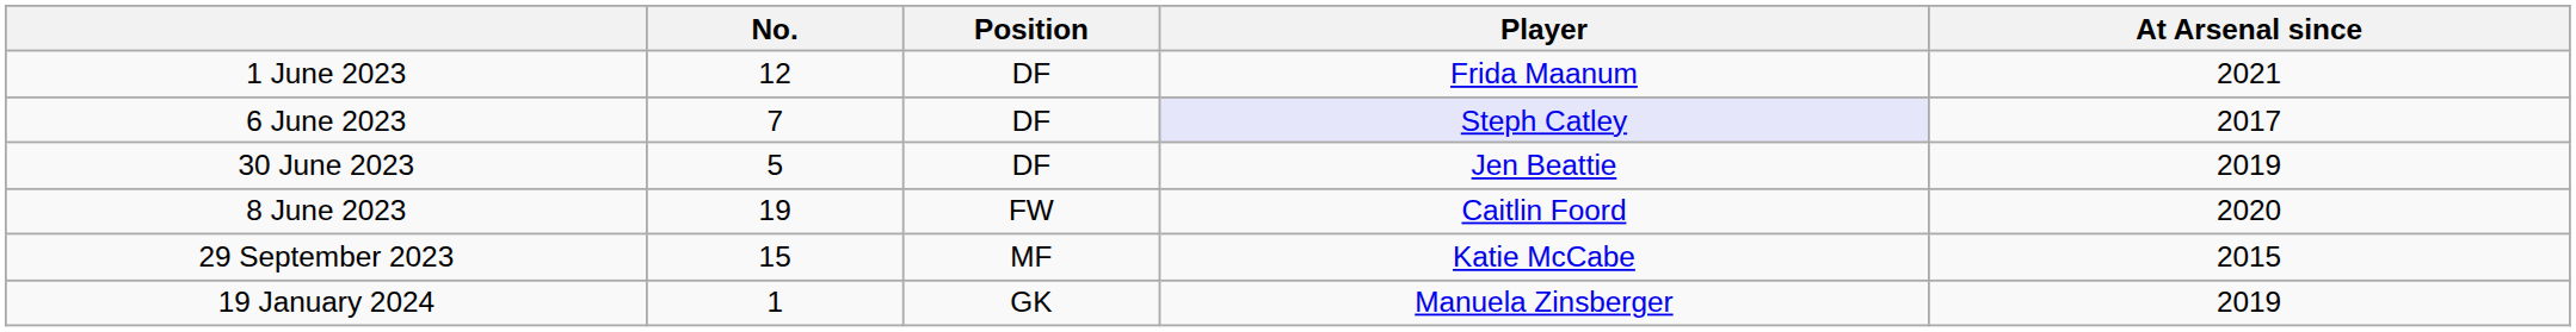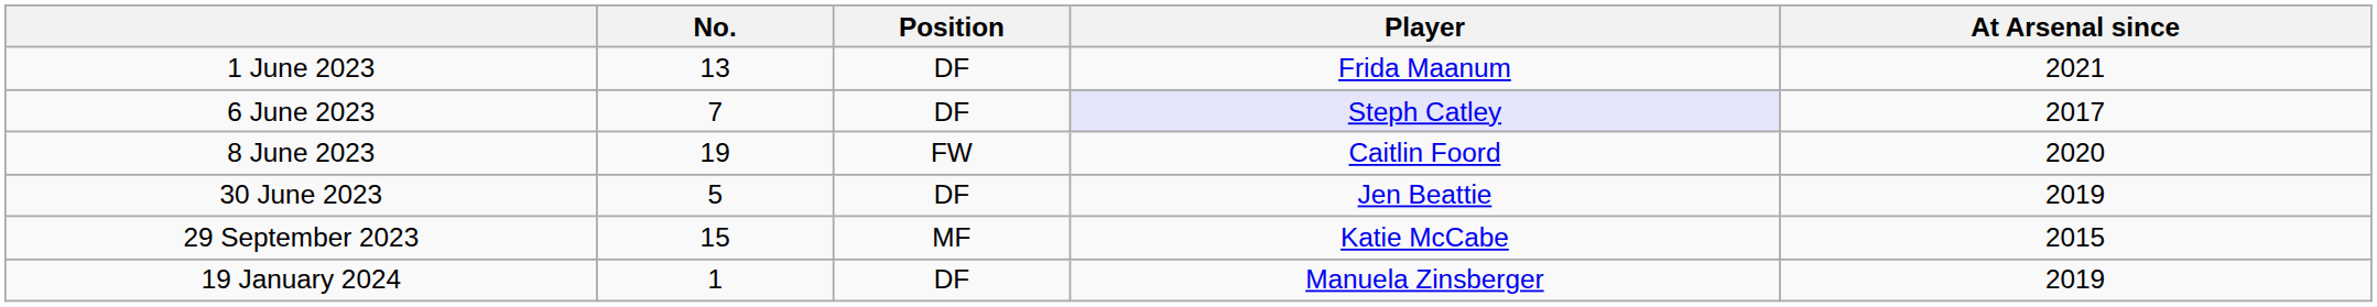 <table class="wikitable sortable" style="width:95%; text-align:center; font-size:85%; text-align:centre;">
 <tr>
 <th width="25%"></th>
 <th width="10%">No.</th>
 <th width="10%">Position</th>
 <th>Player</th>
 <th width="25%">At Arsenal since</th>
 </tr>
 <tr>
 <td>1 June 2023</td>
-<td>12</td>
+<td>13</td>
 <td>DF</td>
 <td> <a href='#'>Frida Maanum</a></td>
 <td>2021</td>
 </tr>
 <tr>
 <td>6 June 2023</td>
 <td>7</td>
 <td>DF</td>
 <td style="background: lavender;"> <a href='#'>Steph Catley</a></td>
 <td>2017</td>
 </tr>
 <tr>
+<td>8 June 2023</td>
+<td>19</td>
+<td>FW</td>
+<td> <a href='#'>Caitlin Foord</a></td>
+<td>2020</td>
+</tr>
+<tr>
 <td>30 June 2023</td>
 <td>5</td>
 <td>DF</td>
 <td> <a href='#'>Jen Beattie</a></td>
 <td>2019</td>
-</tr>
-<tr>
-<td>8 June 2023</td>
-<td>19</td>
-<td>FW</td>
-<td> <a href='#'>Caitlin Foord</a></td>
-<td>2020</td>
 </tr>
 <tr>
 <td>29 September 2023</td>
 <td>15</td>
 <td>MF</td>
 <td> <a href='#'>Katie McCabe</a></td>
 <td>2015</td>
 </tr>
 <tr>
 <td>19 January 2024</td>
 <td>1</td>
-<td>GK</td>
+<td>DF</td>
 <td> <a href='#'>Manuela Zinsberger</a></td>
 <td>2019</td>
 </tr>
 </table>
